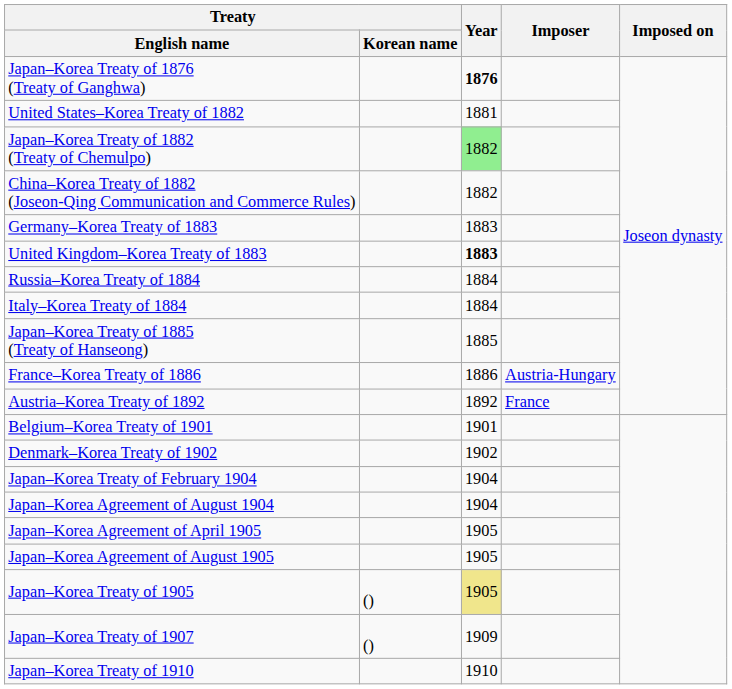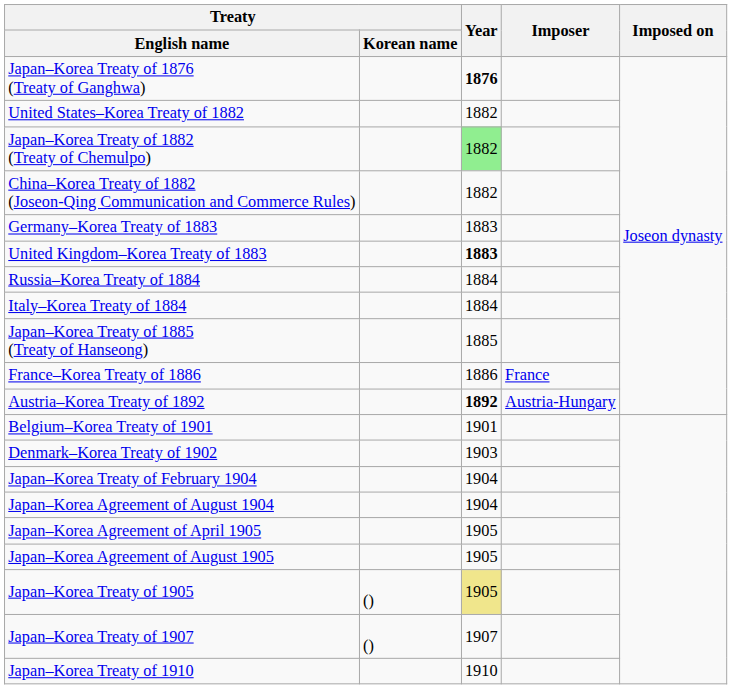 <table class="wikitable">
 <tr>
 <th colspan="2">Treaty</th>
 <th rowspan="2">Year</th>
 <th rowspan="2">Imposer</th>
 <th rowspan="2">Imposed on</th>
 </tr>
 <tr>
 <th>English name</th>
 <th>Korean name</th>
 </tr>
 <tr>
 <td><a href='#'>Japan–Korea Treaty of 1876</a><br>(<a href='#'>Treaty of Ganghwa</a>)</td>
 <td></td>
 <td><strong>1876</strong></td>
 <td></td>
 <td rowspan="11"> <a href='#'>Joseon dynasty</a></td>
 </tr>
 <tr>
 <td><a href='#'>United States–Korea Treaty of 1882</a></td>
 <td></td>
-<td>1881</td>
+<td>1882</td>
 <td></td>
 </tr>
 <tr>
 <td><a href='#'>Japan–Korea Treaty of 1882</a><br>(<a href='#'>Treaty of Chemulpo</a>)</td>
 <td></td>
 <td style="background: lightgreen;">1882</td>
 <td></td>
 </tr>
 <tr>
 <td><a href='#'>China–Korea Treaty of 1882</a><br>(<a href='#'>Joseon-Qing Communication and Commerce Rules</a>)</td>
 <td></td>
 <td>1882</td>
 <td></td>
 </tr>
 <tr>
 <td><a href='#'>Germany–Korea Treaty of 1883</a></td>
 <td></td>
 <td>1883</td>
 <td></td>
 </tr>
 <tr>
 <td><a href='#'>United Kingdom–Korea Treaty of 1883</a>    </td>
 <td></td>
 <td><strong>1883</strong></td>
 <td></td>
 </tr>
 <tr>
 <td><a href='#'>Russia–Korea Treaty of 1884</a></td>
 <td></td>
 <td>1884</td>
 <td></td>
 </tr>
 <tr>
 <td><a href='#'>Italy–Korea Treaty of 1884</a></td>
 <td></td>
 <td>1884</td>
 <td></td>
 </tr>
 <tr>
 <td><a href='#'>Japan–Korea Treaty of 1885</a><br>(<a href='#'>Treaty of Hanseong</a>)</td>
 <td></td>
 <td>1885</td>
 <td></td>
 </tr>
 <tr>
 <td><a href='#'>France–Korea Treaty of 1886</a></td>
 <td></td>
 <td>1886</td>
-<td> <a href='#'>Austria-Hungary</a></td>
+<td> <a href='#'>France</a></td>
 </tr>
 <tr>
 <td><a href='#'>Austria–Korea Treaty of 1892</a></td>
 <td></td>
-<td>1892</td>
-<td> <a href='#'>France</a></td>
+<td><strong>1892</strong></td>
+<td> <a href='#'>Austria-Hungary</a></td>
 </tr>
 <tr>
 <td><a href='#'>Belgium–Korea Treaty of 1901</a></td>
 <td></td>
 <td>1901</td>
 <td></td>
 <td rowspan="11"></td>
 </tr>
 <tr>
 <td><a href='#'>Denmark–Korea Treaty of 1902</a></td>
 <td></td>
-<td>1902</td>
+<td>1903</td>
 <td></td>
 </tr>
 <tr>
 <td><a href='#'>Japan–Korea Treaty of February 1904</a></td>
 <td></td>
 <td>1904</td>
 <td></td>
 </tr>
 <tr>
 <td><a href='#'>Japan–Korea Agreement of August 1904</a></td>
 <td></td>
 <td>1904</td>
 <td></td>
 </tr>
 <tr>
 <td><a href='#'>Japan–Korea Agreement of April 1905</a></td>
 <td></td>
 <td>1905</td>
 <td></td>
 </tr>
 <tr>
 <td><a href='#'>Japan–Korea Agreement of August 1905</a></td>
 <td></td>
 <td>1905</td>
 <td></td>
 </tr>
 <tr>
 <td><a href='#'>Japan–Korea Treaty of 1905</a><br></td>
 <td><br>()</td>
 <td style="background: khaki;">1905</td>
 <td></td>
 </tr>
 <tr>
 <td><a href='#'>Japan–Korea Treaty of 1907</a></td>
 <td><br>()</td>
-<td>1909</td>
+<td>1907</td>
 <td></td>
 </tr>
 <tr>
 <td><a href='#'>Japan–Korea Treaty of 1910</a></td>
 <td></td>
 <td>1910</td>
 <td></td>
 </tr>
 </table>
